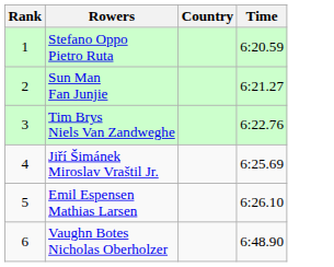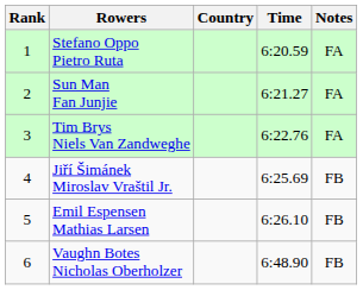 <table class="wikitable" style="text-align:center">
 <tr>
 <th>Rank</th>
 <th>Rowers</th>
 <th>Country</th>
 <th>Time</th>
+<th>Notes</th>
 </tr>
 <tr bgcolor=ccffcc>
 <td>1</td>
 <td align="left"><a href='#'>Stefano Oppo</a><br><a href='#'>Pietro Ruta</a></td>
 <td align="left"></td>
 <td>6:20.59</td>
+<td>FA</td>
 </tr>
 <tr bgcolor=ccffcc>
 <td>2</td>
 <td align="left"><a href='#'>Sun Man</a><br><a href='#'>Fan Junjie</a></td>
 <td align="left"></td>
 <td>6:21.27</td>
+<td>FA</td>
 </tr>
 <tr bgcolor=ccffcc>
 <td>3</td>
 <td align="left"><a href='#'>Tim Brys</a><br><a href='#'>Niels Van Zandweghe</a></td>
 <td align="left"></td>
 <td>6:22.76</td>
+<td>FA</td>
 </tr>
 <tr>
 <td>4</td>
 <td align="left"><a href='#'>Jiří Šimánek</a><br><a href='#'>Miroslav Vraštil Jr.</a></td>
 <td align="left"></td>
 <td>6:25.69</td>
+<td>FB</td>
 </tr>
 <tr>
 <td>5</td>
 <td align="left"><a href='#'>Emil Espensen</a><br><a href='#'>Mathias Larsen</a></td>
 <td align="left"></td>
 <td>6:26.10</td>
+<td>FB</td>
 </tr>
 <tr>
 <td>6</td>
 <td align="left"><a href='#'>Vaughn Botes</a><br><a href='#'>Nicholas Oberholzer</a></td>
 <td align="left"></td>
 <td>6:48.90</td>
+<td>FB</td>
 </tr>
 </table>
